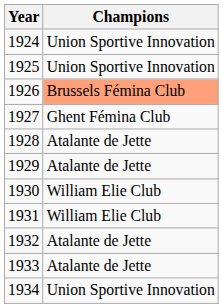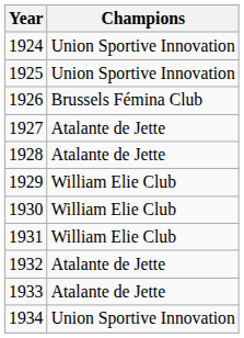 <table class="wikitable">
 <tr>
 <th>Year</th>
 <th>Champions</th>
 </tr>
 <tr>
 <td>1924</td>
 <td>Union Sportive Innovation</td>
 </tr>
 <tr>
 <td>1925</td>
 <td>Union Sportive Innovation</td>
 </tr>
 <tr>
 <td>1926</td>
-<td style="background: lightsalmon;">Brussels Fémina Club</td>
+<td>Brussels Fémina Club</td>
 </tr>
 <tr>
 <td>1927</td>
-<td>Ghent Fémina Club</td>
+<td>Atalante de Jette</td>
 </tr>
 <tr>
 <td>1928</td>
 <td>Atalante de Jette</td>
 </tr>
 <tr>
 <td>1929</td>
-<td>Atalante de Jette</td>
+<td>William Elie Club</td>
 </tr>
 <tr>
 <td>1930</td>
 <td>William Elie Club</td>
 </tr>
 <tr>
 <td>1931</td>
 <td>William Elie Club</td>
 </tr>
 <tr>
 <td>1932</td>
 <td>Atalante de Jette</td>
 </tr>
 <tr>
 <td>1933</td>
 <td>Atalante de Jette</td>
 </tr>
 <tr>
 <td>1934</td>
 <td>Union Sportive Innovation</td>
 </tr>
 </table>
